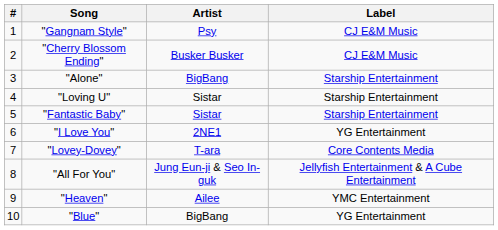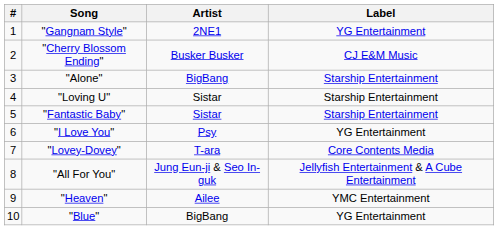 <table class="wikitable" style="text-align: center; width: 700px;">
 <tr>
 <th>#</th>
 <th>Song</th>
 <th>Artist</th>
 <th>Label</th>
 </tr>
 <tr>
 <td>1</td>
 <td>"<a href='#'>Gangnam Style</a>"</td>
-<td><a href='#'>Psy</a></td>
-<td><a href='#'>CJ E&M Music</a></td>
+<td><a href='#'>2NE1</a></td>
+<td><a href='#'>YG Entertainment</a></td>
 </tr>
 <tr>
 <td>2</td>
 <td>"<a href='#'>Cherry Blossom Ending</a>"</td>
 <td><a href='#'>Busker Busker</a></td>
 <td><a href='#'>CJ E&M Music</a></td>
 </tr>
 <tr>
 <td>3</td>
 <td>"Alone"</td>
 <td><a href='#'>BigBang</a></td>
 <td><a href='#'>Starship Entertainment</a></td>
 </tr>
 <tr>
 <td>4</td>
 <td>"Loving U"</td>
 <td>Sistar</td>
 <td>Starship Entertainment</td>
 </tr>
 <tr>
 <td>5</td>
 <td>"<a href='#'>Fantastic Baby</a>"</td>
 <td><a href='#'>Sistar</a></td>
 <td><a href='#'>Starship Entertainment</a></td>
 </tr>
 <tr>
 <td>6</td>
 <td>"<a href='#'>I Love You</a>"</td>
-<td><a href='#'>2NE1</a></td>
+<td><a href='#'>Psy</a></td>
 <td>YG Entertainment</td>
 </tr>
 <tr>
 <td>7</td>
 <td>"<a href='#'>Lovey-Dovey</a>"</td>
 <td><a href='#'>T-ara</a></td>
 <td><a href='#'>Core Contents Media</a></td>
 </tr>
 <tr>
 <td>8</td>
 <td>"All For You"</td>
 <td><a href='#'>Jung Eun-ji</a> & <a href='#'>Seo In-guk</a></td>
 <td><a href='#'>Jellyfish Entertainment</a> & <a href='#'>A Cube Entertainment</a></td>
 </tr>
 <tr>
 <td>9</td>
 <td>"<a href='#'>Heaven</a>"</td>
 <td><a href='#'>Ailee</a></td>
 <td>YMC Entertainment</td>
 </tr>
 <tr>
 <td>10</td>
 <td>"<a href='#'>Blue</a>"</td>
 <td>BigBang</td>
 <td>YG Entertainment</td>
 </tr>
 </table>
